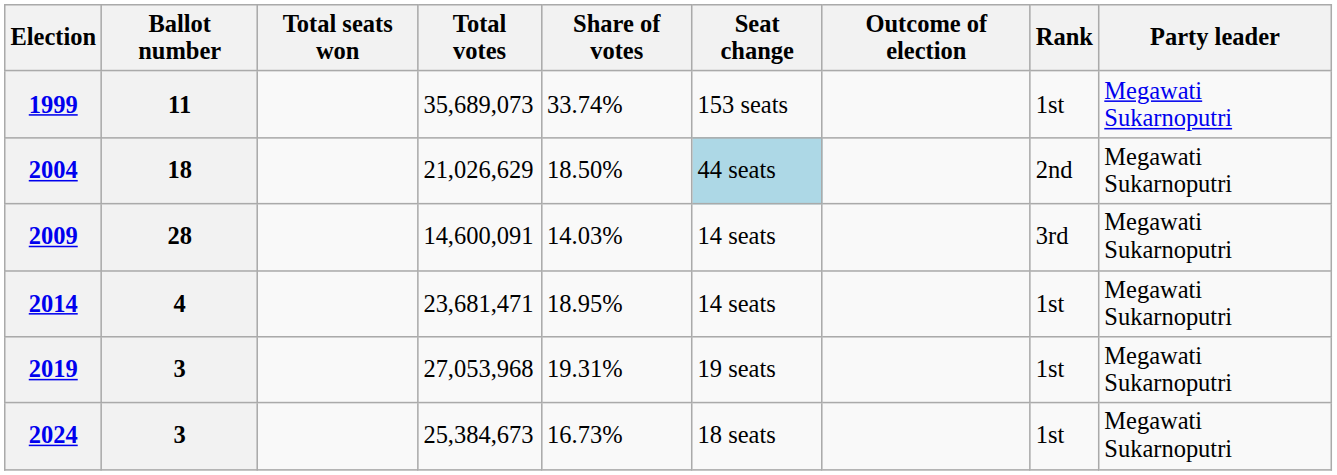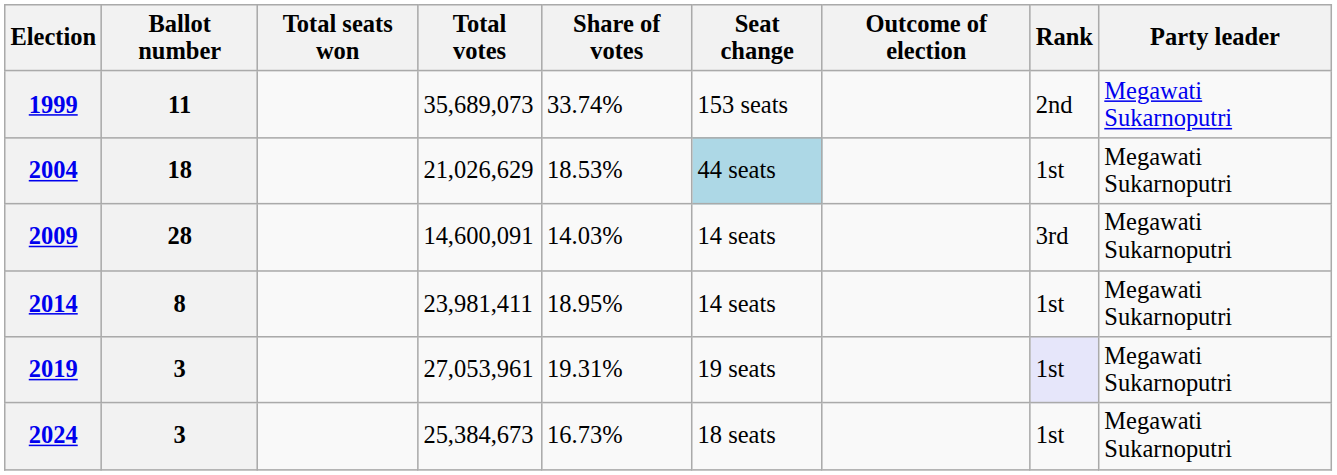 <table class="wikitable">
 <tr>
 <th>Election</th>
 <th>Ballot number</th>
 <th>Total seats won</th>
 <th>Total votes</th>
 <th>Share of votes</th>
 <th>Seat change</th>
 <th>Outcome of election</th>
 <th>Rank</th>
 <th>Party leader</th>
 </tr>
 <tr>
 <th><a href='#'>1999</a></th>
 <th>11</th>
 <td></td>
 <td>35,689,073</td>
 <td>33.74%</td>
 <td>153 seats</td>
 <td></td>
-<td>1st</td>
+<td>2nd</td>
 <td><a href='#'>Megawati Sukarnoputri</a></td>
 </tr>
 <tr>
 <th><a href='#'>2004</a></th>
 <th>18</th>
 <td></td>
 <td>21,026,629</td>
-<td>18.50%</td>
+<td>18.53%</td>
 <td style="background: lightblue;">44 seats</td>
 <td></td>
-<td>2nd</td>
+<td>1st</td>
 <td>Megawati Sukarnoputri</td>
 </tr>
 <tr>
 <th><a href='#'>2009</a></th>
 <th>28</th>
 <td></td>
 <td>14,600,091</td>
 <td>14.03%</td>
 <td>14 seats</td>
 <td></td>
 <td>3rd</td>
 <td>Megawati Sukarnoputri</td>
 </tr>
 <tr>
 <th><a href='#'>2014</a></th>
-<th>4</th>
+<th>8</th>
 <td></td>
-<td>23,681,471</td>
+<td>23,981,411</td>
 <td>18.95%</td>
 <td>14 seats</td>
 <td></td>
 <td>1st</td>
 <td>Megawati Sukarnoputri</td>
 </tr>
 <tr>
 <th><a href='#'>2019</a></th>
 <th>3</th>
 <td></td>
-<td>27,053,968</td>
+<td>27,053,961</td>
 <td>19.31%</td>
 <td>19 seats</td>
 <td></td>
-<td>1st</td>
+<td style="background: lavender;">1st</td>
 <td>Megawati Sukarnoputri</td>
 </tr>
 <tr>
 <th><a href='#'>2024</a></th>
 <th>3</th>
 <td></td>
 <td>25,384,673</td>
 <td>16.73%</td>
 <td>18 seats</td>
 <td></td>
 <td>1st</td>
 <td>Megawati Sukarnoputri</td>
 </tr>
 </table>
